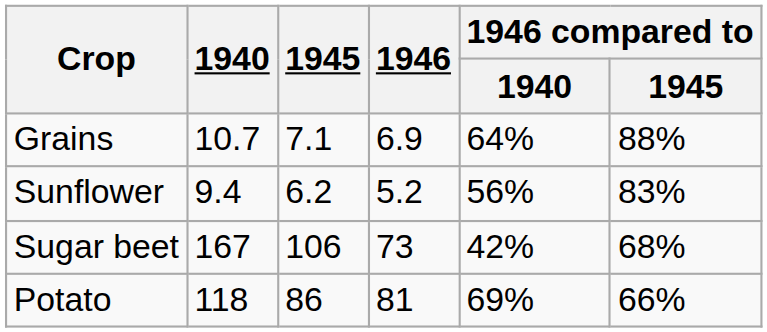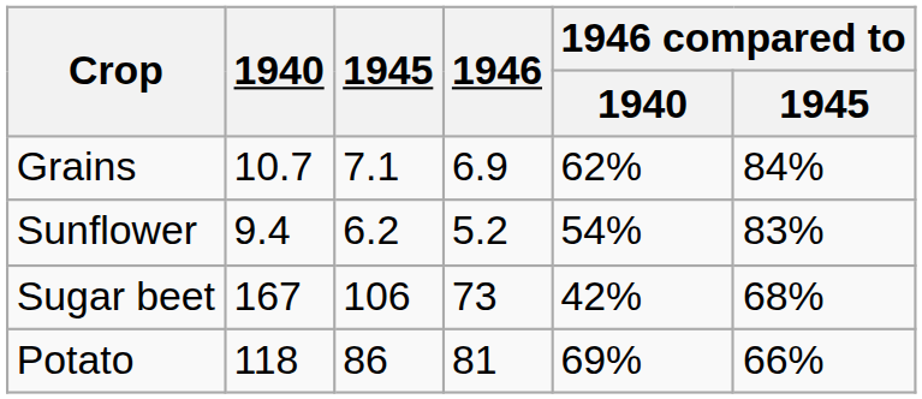 <table class="wikitable" style="float:right; margin-left: 10px;">
 <tr>
 <th rowspan="2">Crop</th>
 <th rowspan="2"><u>1940</u></th>
 <th rowspan="2"><u>1945</u></th>
 <th rowspan="2"><u>1946</u></th>
 <th colspan="2">1946 compared to</th>
 </tr>
 <tr>
 <th>1940</th>
 <th>1945</th>
 </tr>
 <tr>
 <td>Grains</td>
 <td>10.7</td>
 <td>7.1</td>
 <td>6.9</td>
-<td>64%</td>
-<td>88%</td>
+<td>62%</td>
+<td>84%</td>
 </tr>
 <tr>
 <td>Sunflower</td>
 <td>9.4</td>
 <td>6.2</td>
 <td>5.2</td>
-<td>56%</td>
+<td>54%</td>
 <td>83%</td>
 </tr>
 <tr>
 <td>Sugar beet</td>
 <td>167</td>
 <td>106</td>
 <td>73</td>
 <td>42%</td>
 <td>68%</td>
 </tr>
 <tr>
 <td>Potato</td>
 <td>118</td>
 <td>86</td>
 <td>81</td>
 <td>69%</td>
 <td>66%</td>
 </tr>
 </table>
